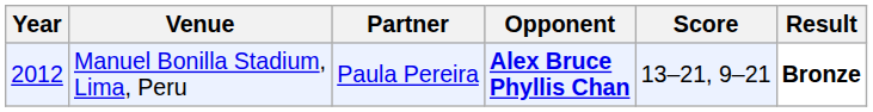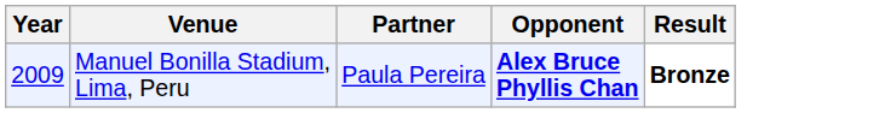 <table class="sortable wikitable" style="font-size: 90%;">
 <tr>
 <th>Year</th>
 <th>Venue</th>
 <th>Partner</th>
 <th>Opponent</th>
-<th>Score</th>
 <th>Result</th>
 </tr>
 <tr style="background:#ECF2FF">
-<td align="center"><a href='#'>2012</a></td>
+<td align="center"><a href='#'>2009</a></td>
 <td align="left"><a href='#'>Manuel Bonilla Stadium</a>,<br><a href='#'>Lima</a>, Peru</td>
 <td align="left"> <a href='#'>Paula Pereira</a></td>
 <td align="left"><strong> <a href='#'>Alex Bruce</a><br> <a href='#'>Phyllis Chan</a></strong></td>
-<td align="left">13–21, 9–21</td>
 <td style="text-align:left; background:white"> <strong>Bronze</strong></td>
 </tr>
 </table>
